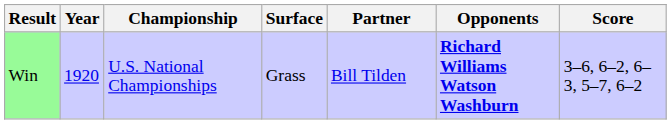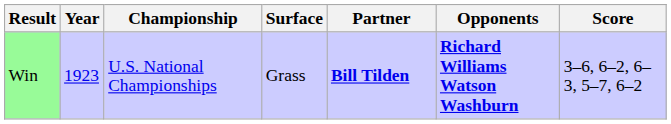 <table class="sortable wikitable">
 <tr>
 <th style="width:40px">Result</th>
 <th style="width:35px">Year</th>
 <th style="width:200px">Championship</th>
 <th style="width:50px">Surface</th>
 <th style="width:160px">Partner</th>
 <th style="width:160px">Opponents</th>
 <th style="width:180px" class="unsortable">Score</th>
 </tr>
 <tr style="background:#ccf;">
 <td style="background:#98fb98;">Win</td>
-<td><a href='#'>1920</a></td>
+<td><a href='#'>1923</a></td>
 <td><a href='#'>U.S. National Championships</a></td>
 <td>Grass</td>
-<td> <a href='#'>Bill Tilden</a></td>
+<td><strong> <a href='#'>Bill Tilden</a></strong></td>
 <td><strong> <a href='#'>Richard Williams</a><br> <a href='#'>Watson Washburn</a></strong></td>
 <td>3–6, 6–2, 6–3, 5–7, 6–2</td>
 </tr>
 </table>
